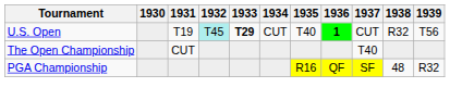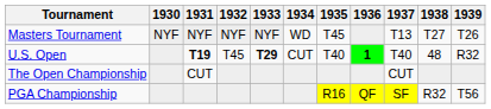 <table class="wikitable" style="font-size:95%;text-align:center;">
 <tr>
 <th>Tournament</th>
 <th>1930</th>
 <th>1931</th>
 <th>1932</th>
 <th>1933</th>
 <th>1934</th>
 <th>1935</th>
 <th>1936</th>
 <th>1937</th>
 <th>1938</th>
 <th>1939</th>
 </tr>
 <tr>
+<td align=left><a href='#'>Masters Tournament</a></td>
+<td style="background:#eeeeee;">NYF</td>
+<td style="background:#eeeeee;">NYF</td>
+<td style="background:#eeeeee;">NYF</td>
+<td style="background:#eeeeee;">NYF</td>
+<td>WD</td>
+<td>T45</td>
+<td style="background:#eeeeee;"></td>
+<td>T13</td>
+<td>T27</td>
+<td>T26</td>
+</tr>
+<tr>
 <td align=left><a href='#'>U.S. Open</a></td>
 <td style="background:#eeeeee;"></td>
-<td>T19</td>
-<td style="background: paleturquoise;">T45</td>
+<td><strong>T19</strong></td>
+<td>T45</td>
 <td><strong>T29</strong></td>
 <td>CUT</td>
 <td>T40</td>
 <td style="background:lime;"><strong>1</strong></td>
-<td>CUT</td>
+<td>T40</td>
+<td>48</td>
 <td>R32</td>
-<td>T56</td>
 </tr>
 <tr>
 <td align=left><a href='#'>The Open Championship</a></td>
 <td style="background:#eeeeee;"></td>
 <td>CUT</td>
 <td style="background:#eeeeee;"></td>
 <td style="background:#eeeeee;"></td>
 <td style="background:#eeeeee;"></td>
 <td style="background:#eeeeee;"></td>
 <td style="background:#eeeeee;"></td>
-<td>T40</td>
+<td>CUT</td>
 <td style="background:#eeeeee;"></td>
 <td style="background:#eeeeee;"></td>
 </tr>
 <tr>
 <td align=left><a href='#'>PGA Championship</a></td>
 <td style="background:#eeeeee;"></td>
 <td style="background:#eeeeee;"></td>
 <td style="background:#eeeeee;"></td>
 <td style="background:#eeeeee;"></td>
 <td style="background:#eeeeee;"></td>
 <td style="background:yellow;">R16</td>
 <td style="background:yellow;">QF</td>
 <td style="background:yellow;">SF</td>
-<td>48</td>
 <td>R32</td>
+<td>T56</td>
 </tr>
 </table>
